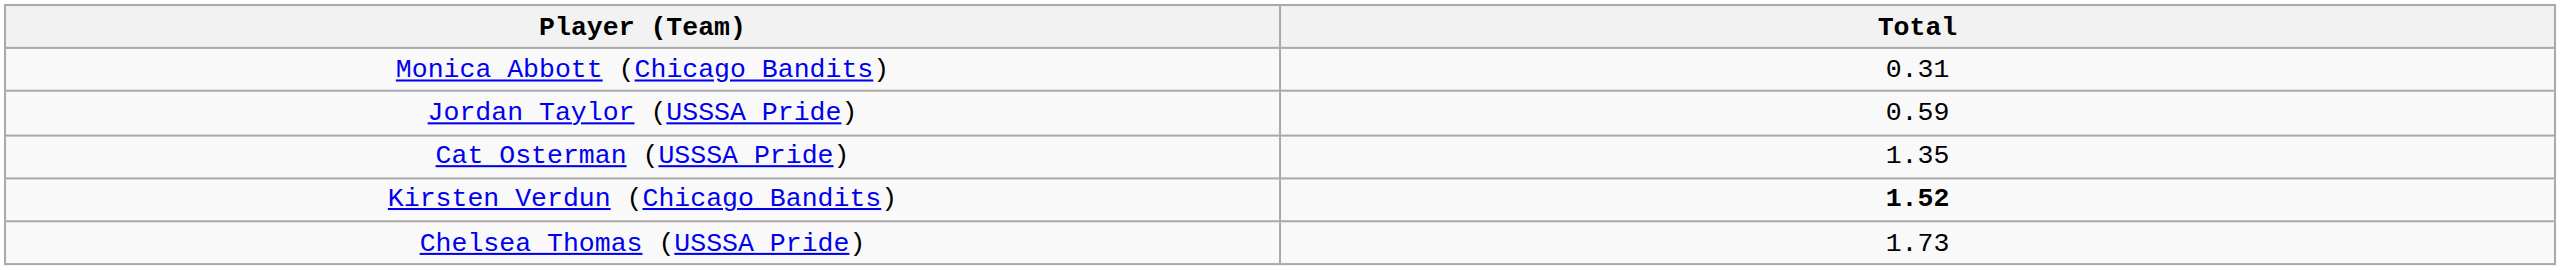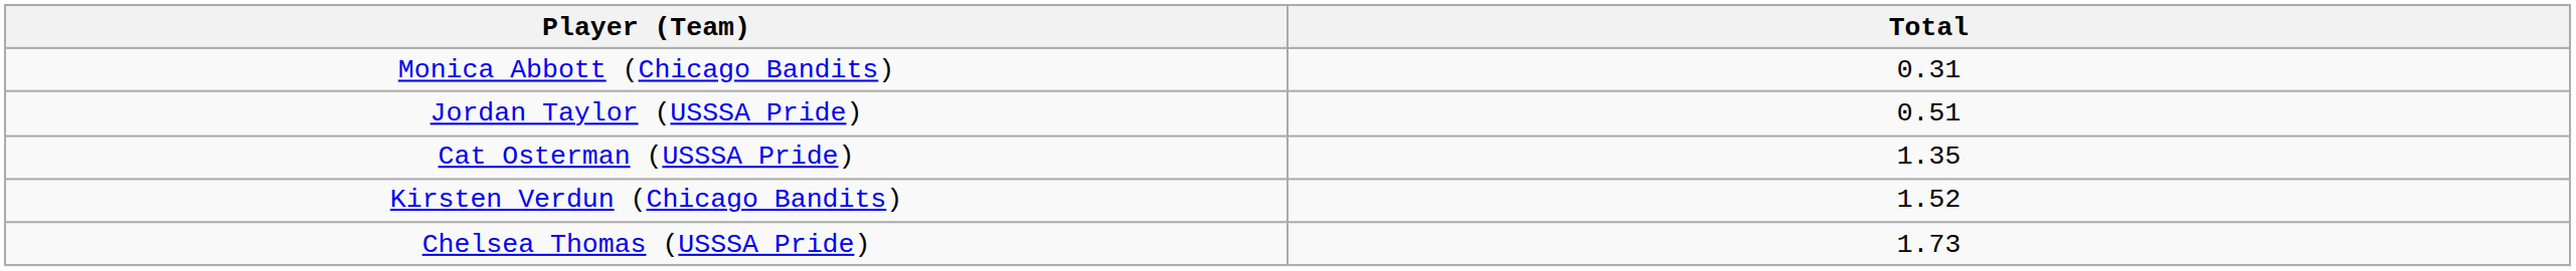 <table class="wikitable" style="text-align:center;">
 <tr>
 <th style="width:15%;">Player (Team)</th>
 <th style="width:15%;">Total</th>
 </tr>
 <tr>
 <td><a href='#'>Monica Abbott</a> (<a href='#'>Chicago Bandits</a>)</td>
 <td>0.31</td>
 </tr>
 <tr>
 <td><a href='#'>Jordan Taylor</a> (<a href='#'>USSSA Pride</a>)</td>
-<td>0.59</td>
+<td>0.51</td>
 </tr>
 <tr>
 <td><a href='#'>Cat Osterman</a> (<a href='#'>USSSA Pride</a>)</td>
 <td>1.35</td>
 </tr>
 <tr>
 <td><a href='#'>Kirsten Verdun</a> (<a href='#'>Chicago Bandits</a>)</td>
-<td><strong>1.52</strong></td>
+<td>1.52</td>
 </tr>
 <tr>
 <td><a href='#'>Chelsea Thomas</a> (<a href='#'>USSSA Pride</a>)</td>
 <td>1.73</td>
 </tr>
 </table>
